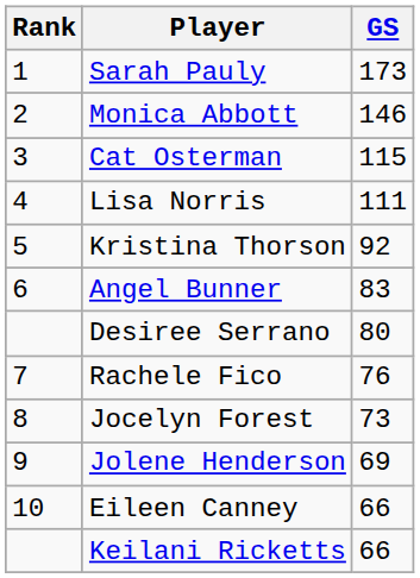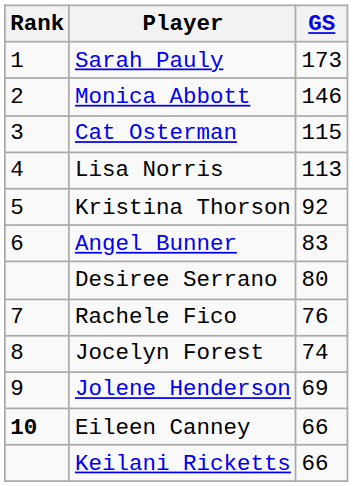 <table class="wikitable" style="float:left;">
 <tr style="white-space: nowrap;">
 <th>Rank</th>
 <th>Player</th>
 <th><a href='#'>GS</a></th>
 </tr>
 <tr>
 <td>1</td>
 <td><a href='#'>Sarah Pauly</a></td>
 <td>173</td>
 </tr>
 <tr>
 <td>2</td>
 <td><a href='#'>Monica Abbott</a></td>
 <td>146</td>
 </tr>
 <tr>
 <td>3</td>
 <td><a href='#'>Cat Osterman</a></td>
 <td>115</td>
 </tr>
 <tr>
 <td>4</td>
 <td>Lisa Norris</td>
-<td>111</td>
+<td>113</td>
 </tr>
 <tr>
 <td>5</td>
 <td>Kristina Thorson</td>
 <td>92</td>
 </tr>
 <tr>
 <td>6</td>
 <td><a href='#'>Angel Bunner</a></td>
 <td>83</td>
 </tr>
 <tr>
 <td></td>
 <td>Desiree Serrano</td>
 <td>80</td>
 </tr>
 <tr>
 <td>7</td>
 <td>Rachele Fico</td>
 <td>76</td>
 </tr>
 <tr>
 <td>8</td>
 <td>Jocelyn Forest</td>
-<td>73</td>
+<td>74</td>
 </tr>
 <tr>
 <td>9</td>
 <td><a href='#'>Jolene Henderson</a></td>
 <td>69</td>
 </tr>
 <tr>
-<td>10</td>
+<td><strong>10</strong></td>
 <td>Eileen Canney</td>
 <td>66</td>
 </tr>
 <tr>
 <td></td>
 <td><a href='#'>Keilani Ricketts</a></td>
 <td>66</td>
 </tr>
 </table>
